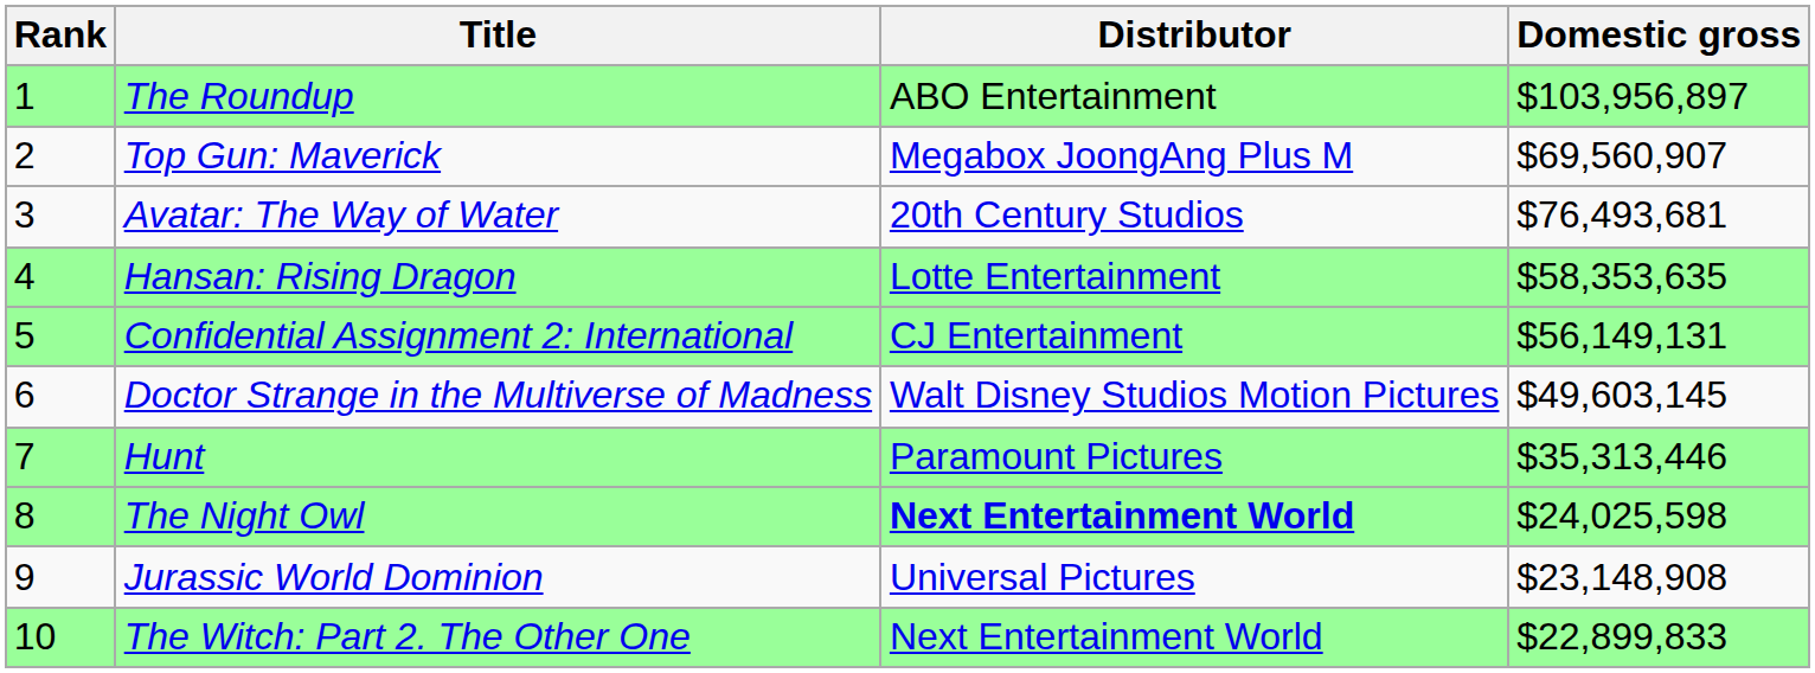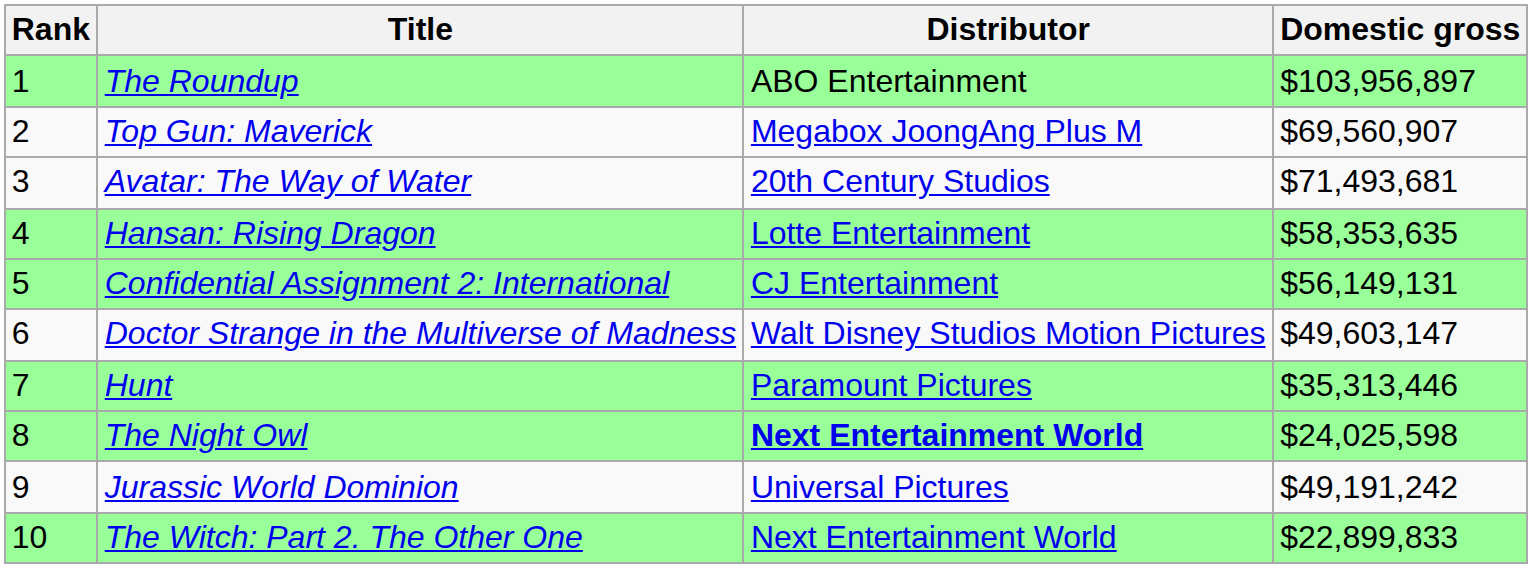 <table class="wikitable sortable" style="margin:auto; margin:auto;">
 <tr>
 <th>Rank</th>
 <th>Title</th>
 <th>Distributor</th>
 <th>Domestic gross</th>
 </tr>
 <tr style="background:#99FF99;">
 <td>1</td>
 <td><em><a href='#'>The Roundup</a></em></td>
 <td>ABO Entertainment</td>
 <td>$103,956,897</td>
 </tr>
 <tr>
 <td>2</td>
 <td><em><a href='#'>Top Gun: Maverick</a></em></td>
 <td><a href='#'>Megabox JoongAng Plus M</a></td>
 <td>$69,560,907</td>
 </tr>
 <tr>
 <td>3</td>
 <td><em><a href='#'>Avatar: The Way of Water</a></em></td>
 <td><a href='#'>20th Century Studios</a></td>
-<td>$76,493,681</td>
+<td>$71,493,681</td>
 </tr>
 <tr style="background:#99FF99;">
 <td>4</td>
 <td><em><a href='#'>Hansan: Rising Dragon</a></em></td>
 <td><a href='#'>Lotte Entertainment</a></td>
 <td>$58,353,635</td>
 </tr>
 <tr style="background:#99FF99;">
 <td>5</td>
 <td><em><a href='#'>Confidential Assignment 2: International</a></em></td>
 <td><a href='#'>CJ Entertainment</a></td>
 <td>$56,149,131</td>
 </tr>
 <tr>
 <td>6</td>
 <td><em><a href='#'>Doctor Strange in the Multiverse of Madness</a></em></td>
 <td><a href='#'>Walt Disney Studios Motion Pictures</a></td>
-<td>$49,603,145</td>
+<td>$49,603,147</td>
 </tr>
 <tr style="background:#99FF99;">
 <td>7</td>
 <td><em><a href='#'>Hunt</a></em></td>
 <td><a href='#'>Paramount Pictures</a></td>
 <td>$35,313,446</td>
 </tr>
 <tr style="background:#99FF99;">
 <td>8</td>
 <td><em><a href='#'>The Night Owl</a></em></td>
 <td><strong><a href='#'>Next Entertainment World</a></strong></td>
 <td>$24,025,598</td>
 </tr>
 <tr>
 <td>9</td>
 <td><em><a href='#'>Jurassic World Dominion</a></em></td>
 <td><a href='#'>Universal Pictures</a></td>
-<td>$23,148,908</td>
+<td>$49,191,242</td>
 </tr>
 <tr style="background:#99FF99;">
 <td>10</td>
 <td><em><a href='#'>The Witch: Part 2. The Other One</a></em></td>
 <td><a href='#'>Next Entertainment World</a></td>
 <td>$22,899,833</td>
 </tr>
 <tr>
 </tr>
 </table>
